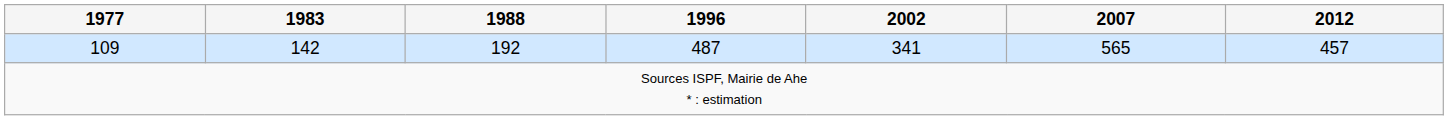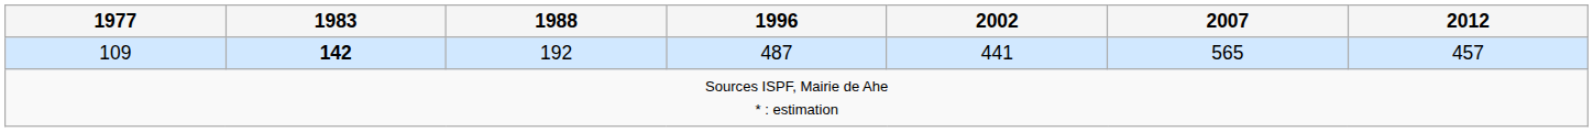 <table class="wikitable" style="font-size:90%;width:60%;border:0px;text-align:center;line-height:120%;">
 <tr>
 <th style="background: #F5F5F5; width:11% ; color:#000000;">1977</th>
 <th style="background: #F5F5F5; width:11% ; color:#000000;">1983</th>
 <th style="background: #F5F5F5; width:11% ; color:#000000;">1988</th>
 <th style="background: #F5F5F5; width:11% ; color:#000000;">1996</th>
 <th style="background: #F5F5F5; width:11% ; color:#000000;">2002</th>
 <th style="background: #F5F5F5; width:12% ; color:#000000;">2007</th>
 <th style="background: #F5F5F5; width:12% ; color:#000000;">2012</th>
 </tr>
 <tr>
 <td style="background: #D1E8FF; color:#000000;">109</td>
-<td style="background: #D1E8FF; color:#000000;">142</td>
+<td style="background: #D1E8FF; color:#000000;"><strong>142</strong></td>
 <td style="background: #D1E8FF; color:#000000;">192</td>
 <td style="background: #D1E8FF; color:#000000;">487</td>
-<td style="background: #D1E8FF; color:#000000;">341</td>
+<td style="background: #D1E8FF; color:#000000;">441</td>
 <td style="background: #D1E8FF; color:#000000;">565</td>
 <td style="background: #D1E8FF; color:#000000;">457</td>
 </tr>
 <tr>
 <td colspan="9" style="text-align:center;font-size:90%;"><small>Sources ISPF, Mairie de Ahe<br>* : estimation</small></td>
 </tr>
 </table>
